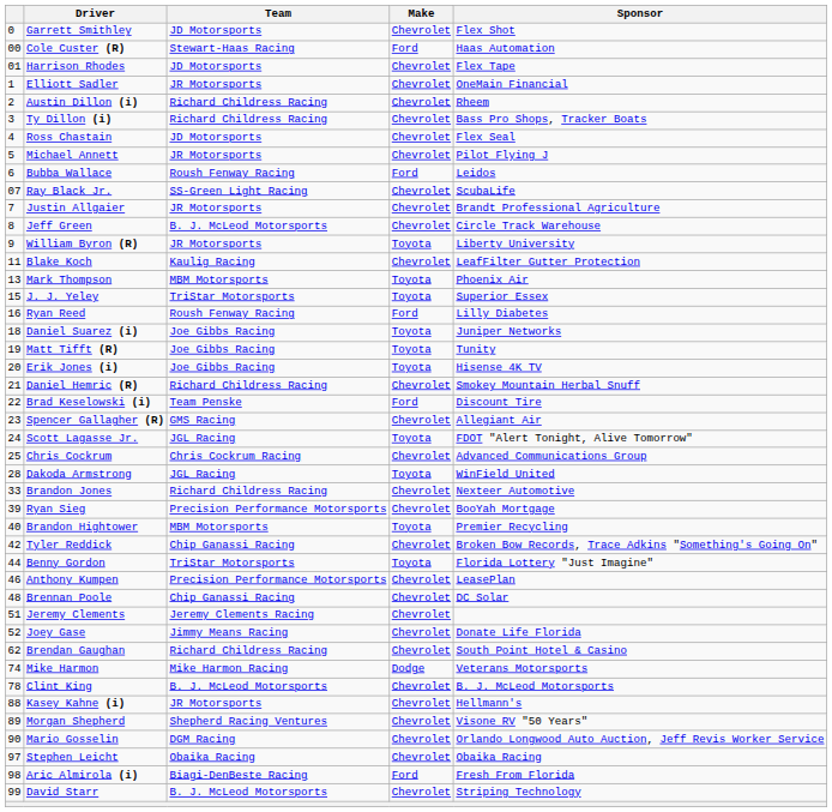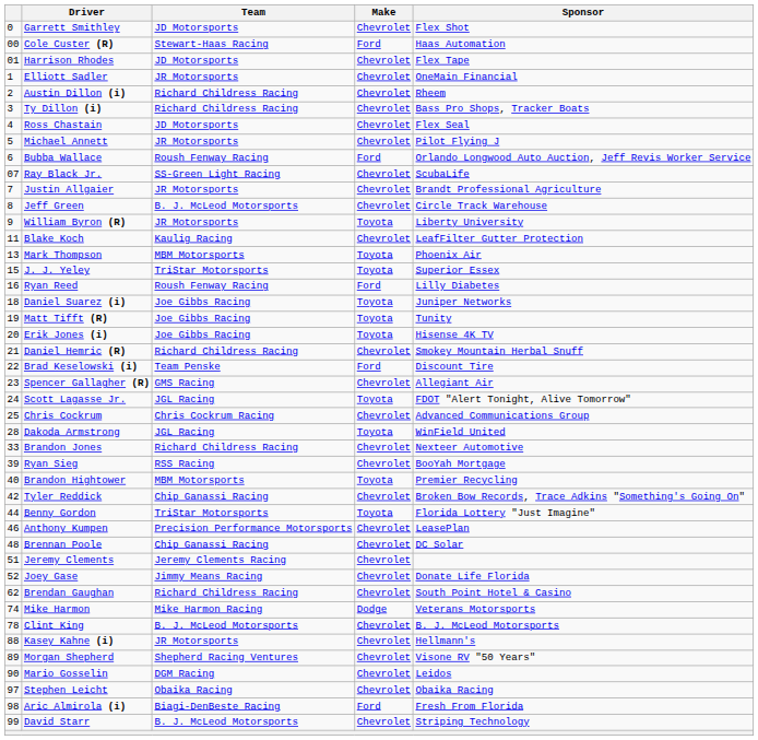 <table class="wikitable" style="font-size:95%">
 <tr>
 <th></th>
 <th>Driver</th>
 <th>Team</th>
 <th>Make</th>
 <th>Sponsor</th>
 </tr>
 <tr>
 <td>0</td>
 <td><a href='#'>Garrett Smithley</a></td>
 <td><a href='#'>JD Motorsports</a></td>
 <td><a href='#'>Chevrolet</a></td>
 <td><a href='#'>Flex Shot</a></td>
 </tr>
 <tr>
 <td>00</td>
 <td><a href='#'>Cole Custer</a> <strong>(R)</strong></td>
 <td><a href='#'>Stewart-Haas Racing</a></td>
 <td><a href='#'>Ford</a></td>
 <td><a href='#'>Haas Automation</a></td>
 </tr>
 <tr>
 <td>01</td>
 <td><a href='#'>Harrison Rhodes</a></td>
 <td><a href='#'>JD Motorsports</a></td>
 <td><a href='#'>Chevrolet</a></td>
 <td><a href='#'>Flex Tape</a></td>
 </tr>
 <tr>
 <td>1</td>
 <td><a href='#'>Elliott Sadler</a></td>
 <td><a href='#'>JR Motorsports</a></td>
 <td><a href='#'>Chevrolet</a></td>
 <td><a href='#'>OneMain Financial</a></td>
 </tr>
 <tr>
 <td>2</td>
 <td><a href='#'>Austin Dillon</a> <strong>(i)</strong></td>
 <td><a href='#'>Richard Childress Racing</a></td>
 <td><a href='#'>Chevrolet</a></td>
 <td><a href='#'>Rheem</a></td>
 </tr>
 <tr>
 <td>3</td>
 <td><a href='#'>Ty Dillon</a> <strong>(i)</strong></td>
 <td><a href='#'>Richard Childress Racing</a></td>
 <td><a href='#'>Chevrolet</a></td>
 <td><a href='#'>Bass Pro Shops</a>, <a href='#'>Tracker Boats</a></td>
 </tr>
 <tr>
 <td>4</td>
 <td><a href='#'>Ross Chastain</a></td>
 <td><a href='#'>JD Motorsports</a></td>
 <td><a href='#'>Chevrolet</a></td>
 <td><a href='#'>Flex Seal</a></td>
 </tr>
 <tr>
 <td>5</td>
 <td><a href='#'>Michael Annett</a></td>
 <td><a href='#'>JR Motorsports</a></td>
 <td><a href='#'>Chevrolet</a></td>
 <td><a href='#'>Pilot Flying J</a></td>
 </tr>
 <tr>
 <td>6</td>
 <td><a href='#'>Bubba Wallace</a></td>
 <td><a href='#'>Roush Fenway Racing</a></td>
 <td><a href='#'>Ford</a></td>
-<td><a href='#'>Leidos</a></td>
+<td><a href='#'>Orlando Longwood Auto Auction</a>, <a href='#'>Jeff Revis Worker Service</a></td>
 </tr>
 <tr>
 <td>07</td>
 <td><a href='#'>Ray Black Jr.</a></td>
 <td><a href='#'>SS-Green Light Racing</a></td>
 <td><a href='#'>Chevrolet</a></td>
 <td><a href='#'>ScubaLife</a></td>
 </tr>
 <tr>
 <td>7</td>
 <td><a href='#'>Justin Allgaier</a></td>
 <td><a href='#'>JR Motorsports</a></td>
 <td><a href='#'>Chevrolet</a></td>
 <td><a href='#'>Brandt Professional Agriculture</a></td>
 </tr>
 <tr>
 <td>8</td>
 <td><a href='#'>Jeff Green</a></td>
 <td><a href='#'>B. J. McLeod Motorsports</a></td>
 <td><a href='#'>Chevrolet</a></td>
 <td><a href='#'>Circle Track Warehouse</a></td>
 </tr>
 <tr>
 <td>9</td>
 <td><a href='#'>William Byron</a> <strong>(R)</strong></td>
 <td><a href='#'>JR Motorsports</a></td>
 <td><a href='#'>Toyota</a></td>
 <td><a href='#'>Liberty University</a></td>
 </tr>
 <tr>
 <td>11</td>
 <td><a href='#'>Blake Koch</a></td>
 <td><a href='#'>Kaulig Racing</a></td>
 <td><a href='#'>Chevrolet</a></td>
 <td><a href='#'>LeafFilter Gutter Protection</a></td>
 </tr>
 <tr>
 <td>13</td>
 <td><a href='#'>Mark Thompson</a></td>
 <td><a href='#'>MBM Motorsports</a></td>
 <td><a href='#'>Toyota</a></td>
 <td><a href='#'>Phoenix Air</a></td>
 </tr>
 <tr>
 <td>15</td>
 <td><a href='#'>J. J. Yeley</a></td>
 <td><a href='#'>TriStar Motorsports</a></td>
 <td><a href='#'>Toyota</a></td>
 <td><a href='#'>Superior Essex</a></td>
 </tr>
 <tr>
 <td>16</td>
 <td><a href='#'>Ryan Reed</a></td>
 <td><a href='#'>Roush Fenway Racing</a></td>
 <td><a href='#'>Ford</a></td>
 <td><a href='#'>Lilly Diabetes</a></td>
 </tr>
 <tr>
 <td>18</td>
 <td><a href='#'>Daniel Suarez</a> <strong>(i)</strong></td>
 <td><a href='#'>Joe Gibbs Racing</a></td>
 <td><a href='#'>Toyota</a></td>
 <td><a href='#'>Juniper Networks</a></td>
 </tr>
 <tr>
 <td>19</td>
 <td><a href='#'>Matt Tifft</a> <strong>(R)</strong></td>
 <td><a href='#'>Joe Gibbs Racing</a></td>
 <td><a href='#'>Toyota</a></td>
 <td><a href='#'>Tunity</a></td>
 </tr>
 <tr>
 <td>20</td>
 <td><a href='#'>Erik Jones</a> <strong>(i)</strong></td>
 <td><a href='#'>Joe Gibbs Racing</a></td>
 <td><a href='#'>Toyota</a></td>
 <td><a href='#'>Hisense 4K TV</a></td>
 </tr>
 <tr>
 <td>21</td>
 <td><a href='#'>Daniel Hemric</a> <strong>(R)</strong></td>
 <td><a href='#'>Richard Childress Racing</a></td>
 <td><a href='#'>Chevrolet</a></td>
 <td><a href='#'>Smokey Mountain Herbal Snuff</a></td>
 </tr>
 <tr>
 <td>22</td>
 <td><a href='#'>Brad Keselowski</a> <strong>(i)</strong></td>
 <td><a href='#'>Team Penske</a></td>
 <td><a href='#'>Ford</a></td>
 <td><a href='#'>Discount Tire</a></td>
 </tr>
 <tr>
 <td>23</td>
 <td><a href='#'>Spencer Gallagher</a> <strong>(R)</strong></td>
 <td><a href='#'>GMS Racing</a></td>
 <td><a href='#'>Chevrolet</a></td>
 <td><a href='#'>Allegiant Air</a></td>
 </tr>
 <tr>
 <td>24</td>
 <td><a href='#'>Scott Lagasse Jr.</a></td>
 <td><a href='#'>JGL Racing</a></td>
 <td><a href='#'>Toyota</a></td>
 <td><a href='#'>FDOT</a> "Alert Tonight, Alive Tomorrow"</td>
 </tr>
 <tr>
 <td>25</td>
 <td><a href='#'>Chris Cockrum</a></td>
 <td><a href='#'>Chris Cockrum Racing</a></td>
 <td><a href='#'>Chevrolet</a></td>
 <td><a href='#'>Advanced Communications Group</a></td>
 </tr>
 <tr>
 <td>28</td>
 <td><a href='#'>Dakoda Armstrong</a></td>
 <td><a href='#'>JGL Racing</a></td>
 <td><a href='#'>Toyota</a></td>
 <td><a href='#'>WinField United</a></td>
 </tr>
 <tr>
 <td>33</td>
 <td><a href='#'>Brandon Jones</a></td>
 <td><a href='#'>Richard Childress Racing</a></td>
 <td><a href='#'>Chevrolet</a></td>
 <td><a href='#'>Nexteer Automotive</a></td>
 </tr>
 <tr>
 <td>39</td>
 <td><a href='#'>Ryan Sieg</a></td>
-<td><a href='#'>Precision Performance Motorsports</a></td>
+<td><a href='#'>RSS Racing</a></td>
 <td><a href='#'>Chevrolet</a></td>
 <td><a href='#'>BooYah Mortgage</a></td>
 </tr>
 <tr>
 <td>40</td>
 <td><a href='#'>Brandon Hightower</a></td>
 <td><a href='#'>MBM Motorsports</a></td>
 <td><a href='#'>Toyota</a></td>
 <td><a href='#'>Premier Recycling</a></td>
 </tr>
 <tr>
 <td>42</td>
 <td><a href='#'>Tyler Reddick</a></td>
 <td><a href='#'>Chip Ganassi Racing</a></td>
 <td><a href='#'>Chevrolet</a></td>
 <td><a href='#'>Broken Bow Records</a>, <a href='#'>Trace Adkins</a> "<a href='#'>Something's Going On</a>"</td>
 </tr>
 <tr>
 <td>44</td>
 <td><a href='#'>Benny Gordon</a></td>
 <td><a href='#'>TriStar Motorsports</a></td>
 <td><a href='#'>Toyota</a></td>
 <td><a href='#'>Florida Lottery</a> "Just Imagine"</td>
 </tr>
 <tr>
 <td>46</td>
 <td><a href='#'>Anthony Kumpen</a></td>
 <td><a href='#'>Precision Performance Motorsports</a></td>
 <td><a href='#'>Chevrolet</a></td>
 <td><a href='#'>LeasePlan</a></td>
 </tr>
 <tr>
 <td>48</td>
 <td><a href='#'>Brennan Poole</a></td>
 <td><a href='#'>Chip Ganassi Racing</a></td>
 <td><a href='#'>Chevrolet</a></td>
 <td><a href='#'>DC Solar</a></td>
 </tr>
 <tr>
 <td>51</td>
 <td><a href='#'>Jeremy Clements</a></td>
 <td><a href='#'>Jeremy Clements Racing</a></td>
 <td><a href='#'>Chevrolet</a></td>
 <td></td>
 </tr>
 <tr>
 <td>52</td>
 <td><a href='#'>Joey Gase</a></td>
 <td><a href='#'>Jimmy Means Racing</a></td>
 <td><a href='#'>Chevrolet</a></td>
 <td><a href='#'>Donate Life Florida</a></td>
 </tr>
 <tr>
 <td>62</td>
 <td><a href='#'>Brendan Gaughan</a></td>
 <td><a href='#'>Richard Childress Racing</a></td>
 <td><a href='#'>Chevrolet</a></td>
 <td><a href='#'>South Point Hotel & Casino</a></td>
 </tr>
 <tr>
 <td>74</td>
 <td><a href='#'>Mike Harmon</a></td>
 <td><a href='#'>Mike Harmon Racing</a></td>
 <td><a href='#'>Dodge</a></td>
 <td><a href='#'>Veterans Motorsports</a></td>
 </tr>
 <tr>
 <td>78</td>
 <td><a href='#'>Clint King</a></td>
 <td><a href='#'>B. J. McLeod Motorsports</a></td>
 <td><a href='#'>Chevrolet</a></td>
 <td><a href='#'>B. J. McLeod Motorsports</a></td>
 </tr>
 <tr>
 <td>88</td>
 <td><a href='#'>Kasey Kahne</a> <strong>(i)</strong></td>
 <td><a href='#'>JR Motorsports</a></td>
 <td><a href='#'>Chevrolet</a></td>
 <td><a href='#'>Hellmann's</a></td>
 </tr>
 <tr>
 <td>89</td>
 <td><a href='#'>Morgan Shepherd</a></td>
 <td><a href='#'>Shepherd Racing Ventures</a></td>
 <td><a href='#'>Chevrolet</a></td>
 <td><a href='#'>Visone RV</a> "50 Years"</td>
 </tr>
 <tr>
 <td>90</td>
 <td><a href='#'>Mario Gosselin</a></td>
 <td><a href='#'>DGM Racing</a></td>
 <td><a href='#'>Chevrolet</a></td>
-<td><a href='#'>Orlando Longwood Auto Auction</a>, <a href='#'>Jeff Revis Worker Service</a></td>
+<td><a href='#'>Leidos</a></td>
 </tr>
 <tr>
 <td>97</td>
 <td><a href='#'>Stephen Leicht</a></td>
 <td><a href='#'>Obaika Racing</a></td>
 <td><a href='#'>Chevrolet</a></td>
 <td><a href='#'>Obaika Racing</a></td>
 </tr>
 <tr>
 <td>98</td>
 <td><a href='#'>Aric Almirola</a> <strong>(i)</strong></td>
 <td><a href='#'>Biagi-DenBeste Racing</a></td>
 <td><a href='#'>Ford</a></td>
 <td><a href='#'>Fresh From Florida</a></td>
 </tr>
 <tr>
 <td>99</td>
 <td><a href='#'>David Starr</a></td>
 <td><a href='#'>B. J. McLeod Motorsports</a></td>
 <td><a href='#'>Chevrolet</a></td>
 <td><a href='#'>Striping Technology</a></td>
 </tr>
 <tr>
 <th colspan="7"></th>
 </tr>
 </table>
